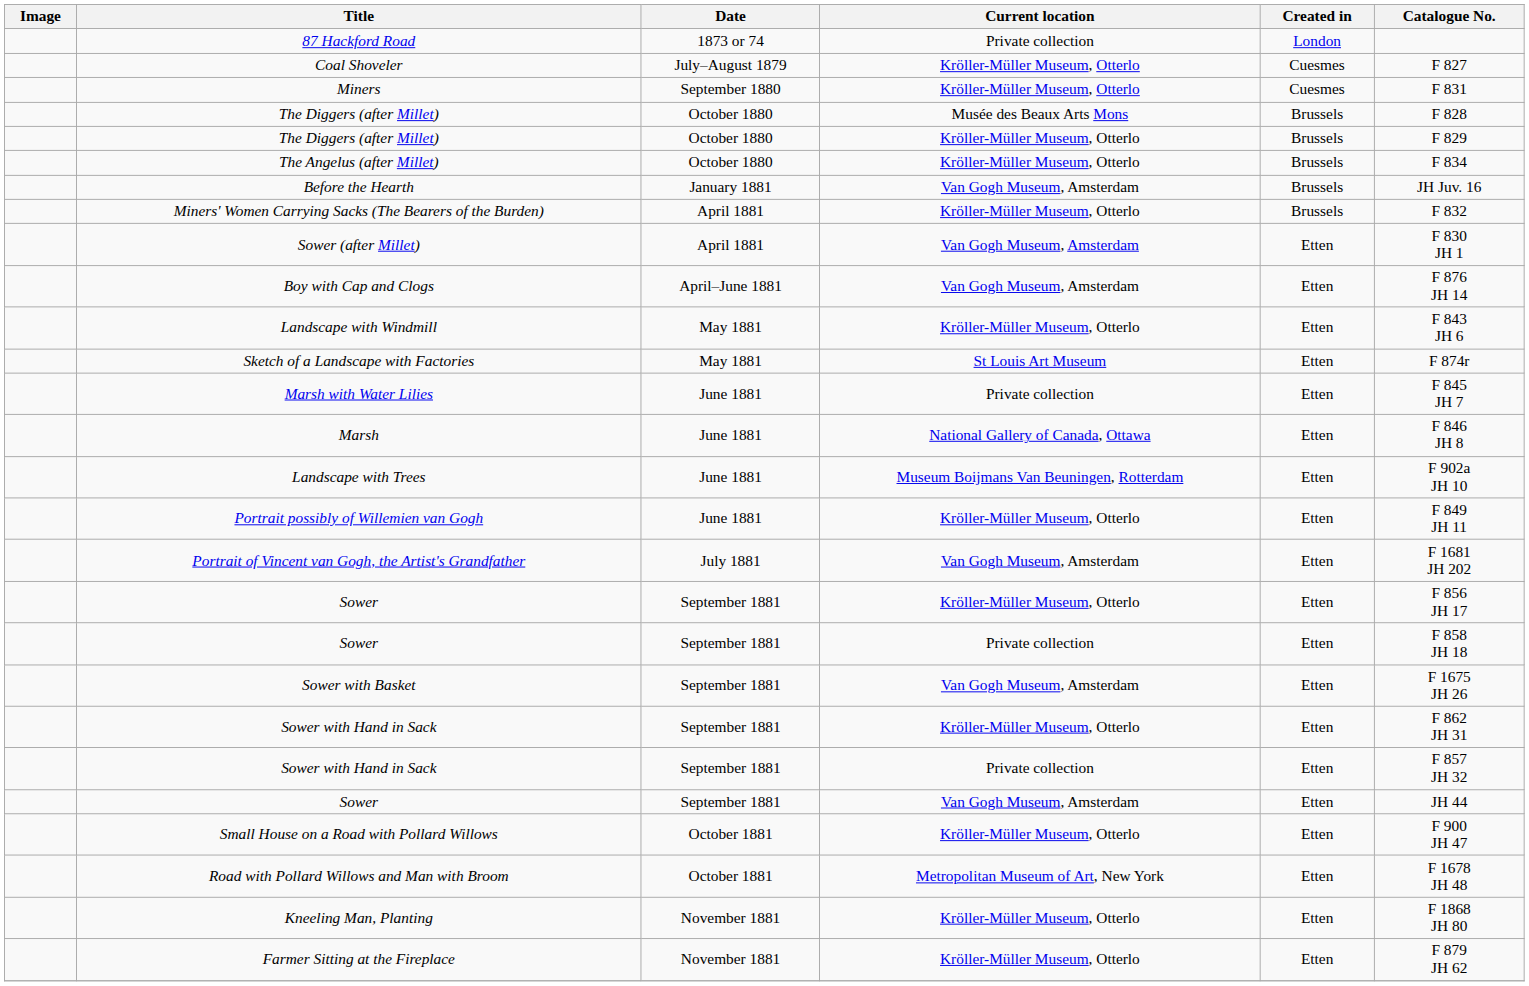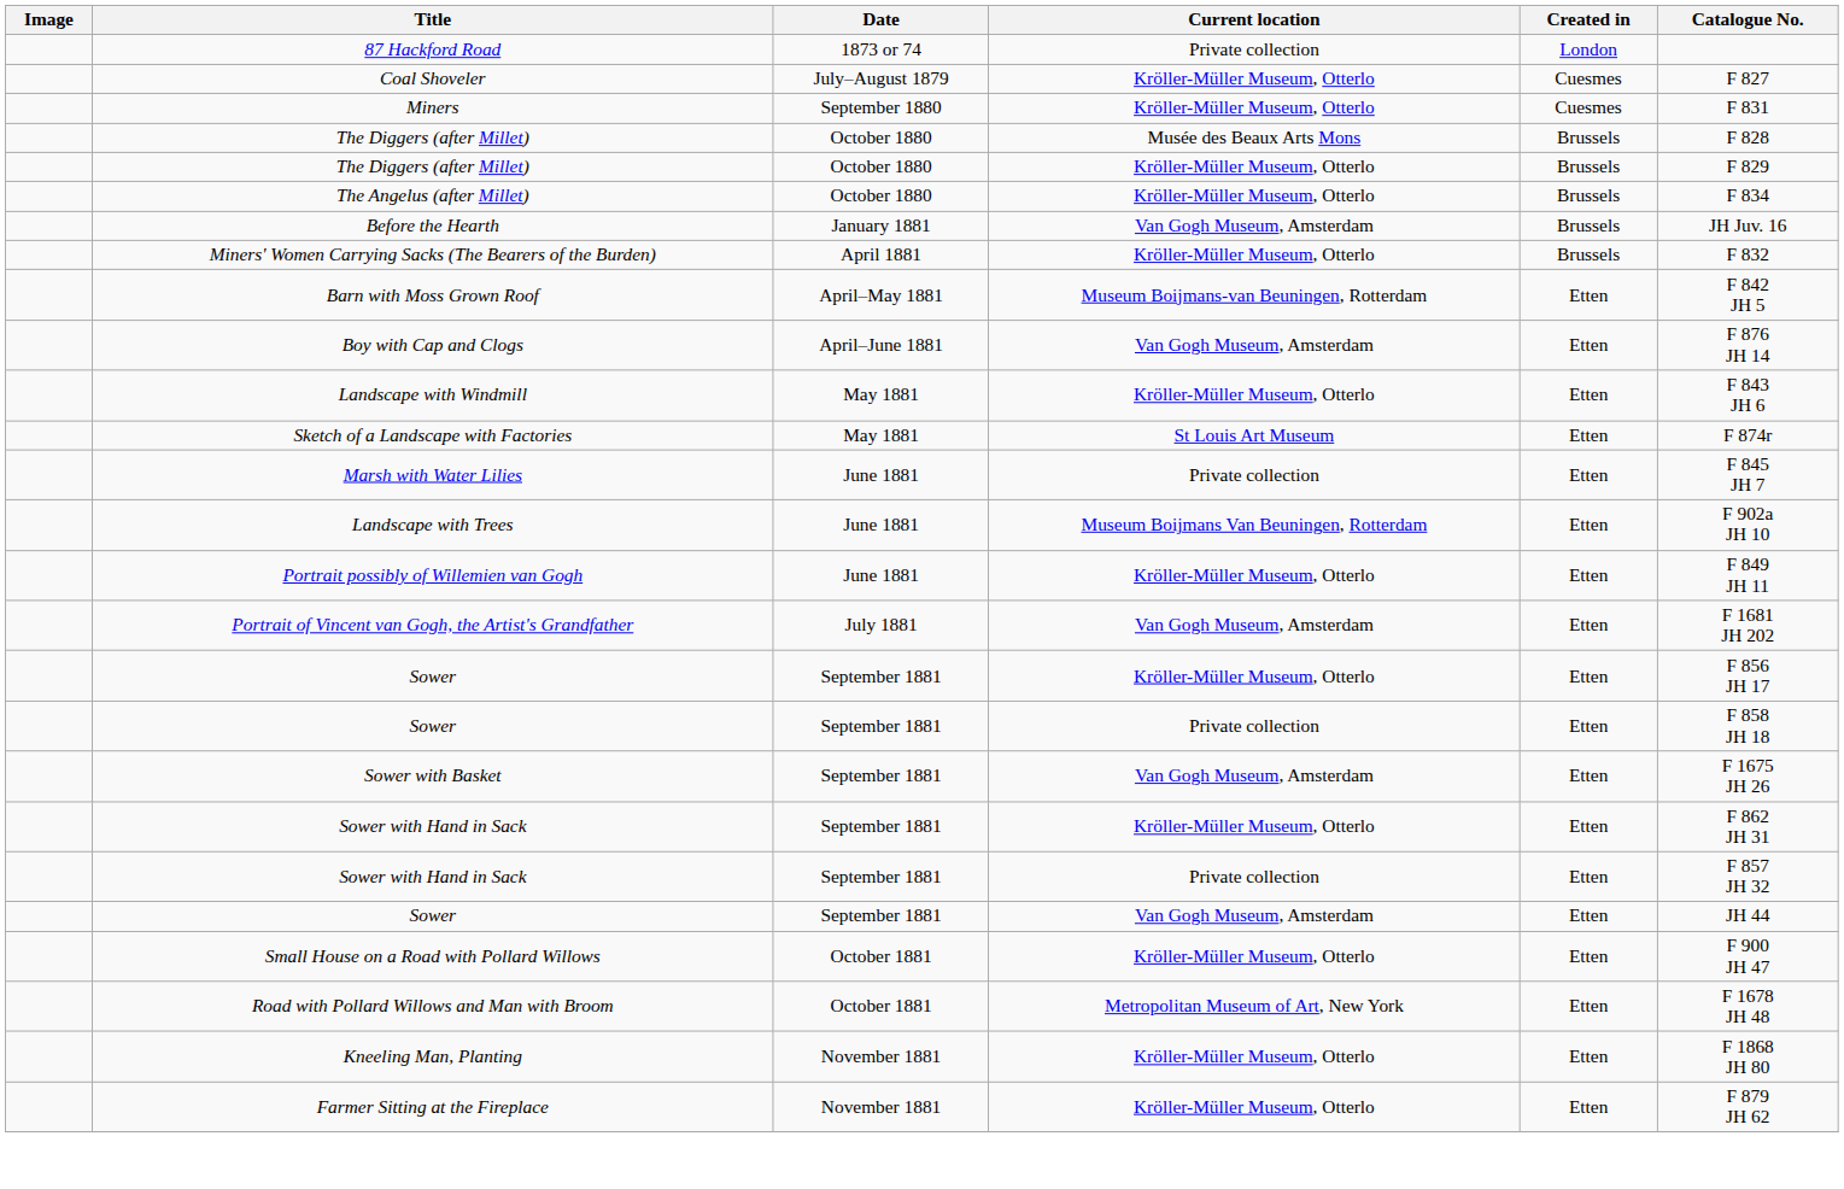 <table class="wikitable sortable" style="font-size:100%; text-align: center; width:100%">
 <tr>
 <th>Image</th>
 <th>Title</th>
 <th>Date</th>
 <th>Current location</th>
 <th>Created in</th>
 <th>Catalogue No.</th>
 </tr>
 <tr>
 <td></td>
 <td><em><a href='#'>87 Hackford Road</a></em></td>
 <td>1873 or 74</td>
 <td>Private collection</td>
 <td><a href='#'>London</a></td>
 <td></td>
 </tr>
 <tr>
 <td></td>
 <td><em>Coal Shoveler</em></td>
 <td>July–August 1879</td>
 <td><a href='#'>Kröller-Müller Museum</a>, <a href='#'>Otterlo</a></td>
 <td>Cuesmes</td>
 <td>F 827</td>
 </tr>
 <tr>
 <td></td>
 <td><em>Miners</em></td>
 <td>September 1880</td>
 <td><a href='#'>Kröller-Müller Museum</a>, <a href='#'>Otterlo</a></td>
 <td>Cuesmes</td>
 <td>F 831</td>
 </tr>
 <tr>
 <td></td>
 <td><em>The Diggers (after <a href='#'>Millet</a>)</em></td>
 <td>October 1880</td>
 <td>Musée des Beaux Arts <a href='#'>Mons</a></td>
 <td>Brussels</td>
 <td>F 828</td>
 </tr>
 <tr>
 <td></td>
 <td><em>The Diggers (after <a href='#'>Millet</a>)</em></td>
 <td>October 1880</td>
 <td><a href='#'>Kröller-Müller Museum</a>, Otterlo</td>
 <td>Brussels</td>
 <td>F 829</td>
 </tr>
 <tr>
 <td></td>
 <td><em>The Angelus (after <a href='#'>Millet</a>)</em></td>
 <td>October 1880</td>
 <td><a href='#'>Kröller-Müller Museum</a>, Otterlo</td>
 <td>Brussels</td>
 <td>F 834</td>
 </tr>
 <tr>
 <td></td>
 <td><em>Before the Hearth</em></td>
 <td>January 1881</td>
 <td><a href='#'>Van Gogh Museum</a>, Amsterdam</td>
 <td>Brussels</td>
 <td>JH Juv. 16</td>
 </tr>
 <tr>
 <td></td>
 <td><em>Miners' Women Carrying Sacks (The Bearers of the Burden)</em></td>
 <td>April 1881</td>
 <td><a href='#'>Kröller-Müller Museum</a>, Otterlo</td>
 <td>Brussels</td>
 <td>F 832</td>
 </tr>
 <tr>
 <td></td>
-<td><em>Sower (after <a href='#'>Millet</a>)</em></td>
-<td>April 1881</td>
-<td><a href='#'>Van Gogh Museum</a>, <a href='#'>Amsterdam</a></td>
+<td><em>Barn with Moss Grown Roof</em></td>
+<td>April–May 1881</td>
+<td><a href='#'>Museum Boijmans-van Beuningen</a>, Rotterdam</td>
 <td>Etten</td>
-<td>F 830<br>JH 1</td>
+<td>F 842<br>JH 5</td>
 </tr>
 <tr>
 <td></td>
 <td><em>Boy with Cap and Clogs</em></td>
 <td>April–June 1881</td>
 <td><a href='#'>Van Gogh Museum</a>, Amsterdam</td>
 <td>Etten</td>
 <td>F 876<br>JH 14</td>
 </tr>
 <tr>
 <td></td>
 <td><em>Landscape with Windmill</em></td>
 <td>May 1881</td>
 <td><a href='#'>Kröller-Müller Museum</a>, Otterlo</td>
 <td>Etten</td>
 <td>F 843<br>JH 6</td>
 </tr>
 <tr>
 <td></td>
 <td><em>Sketch of a Landscape with Factories</em></td>
 <td>May 1881</td>
 <td><a href='#'>St Louis Art Museum</a></td>
 <td>Etten</td>
 <td>F 874r</td>
 </tr>
 <tr>
 <td></td>
 <td><em><a href='#'>Marsh with Water Lilies</a></em></td>
 <td>June 1881</td>
 <td>Private collection</td>
 <td>Etten</td>
 <td>F 845<br>JH 7</td>
-</tr>
-<tr>
-<td></td>
-<td><em>Marsh</em></td>
-<td>June 1881</td>
-<td><a href='#'>National Gallery of Canada</a>, <a href='#'>Ottawa</a></td>
-<td>Etten</td>
-<td>F 846<br>JH 8</td>
 </tr>
 <tr>
 <td></td>
 <td><em>Landscape with Trees</em></td>
 <td>June 1881</td>
 <td><a href='#'>Museum Boijmans Van Beuningen</a>, <a href='#'>Rotterdam</a></td>
 <td>Etten</td>
 <td>F 902a<br>JH 10</td>
 </tr>
 <tr>
 <td></td>
 <td><em><a href='#'>Portrait possibly of Willemien van Gogh</a></em></td>
 <td>June 1881</td>
 <td><a href='#'>Kröller-Müller Museum</a>, Otterlo</td>
 <td>Etten</td>
 <td>F 849<br>JH 11</td>
 </tr>
 <tr>
 <td></td>
 <td><em><a href='#'>Portrait of Vincent van Gogh, the Artist's Grandfather</a></em></td>
 <td>July 1881</td>
 <td><a href='#'>Van Gogh Museum</a>, Amsterdam</td>
 <td>Etten</td>
 <td>F 1681<br>JH 202</td>
 </tr>
 <tr>
 <td></td>
 <td><em>Sower</em></td>
 <td>September 1881</td>
 <td><a href='#'>Kröller-Müller Museum</a>, Otterlo</td>
 <td>Etten</td>
 <td>F 856<br>JH 17</td>
 </tr>
 <tr>
 <td></td>
 <td><em>Sower</em></td>
 <td>September 1881</td>
 <td>Private collection</td>
 <td>Etten</td>
 <td>F 858<br>JH 18</td>
 </tr>
 <tr>
 <td></td>
 <td><em>Sower with Basket</em></td>
 <td>September 1881</td>
 <td><a href='#'>Van Gogh Museum</a>, Amsterdam</td>
 <td>Etten</td>
 <td>F 1675<br>JH 26</td>
 </tr>
 <tr>
 <td></td>
 <td><em>Sower with Hand in Sack</em></td>
 <td>September 1881</td>
 <td><a href='#'>Kröller-Müller Museum</a>, Otterlo</td>
 <td>Etten</td>
 <td>F 862<br>JH 31</td>
 </tr>
 <tr>
 <td></td>
 <td><em>Sower with Hand in Sack</em></td>
 <td>September 1881</td>
 <td>Private collection</td>
 <td>Etten</td>
 <td>F 857<br>JH 32</td>
 </tr>
 <tr>
 <td></td>
 <td><em>Sower</em></td>
 <td>September 1881</td>
 <td><a href='#'>Van Gogh Museum</a>, Amsterdam</td>
 <td>Etten</td>
 <td>JH 44</td>
 </tr>
 <tr>
 <td></td>
 <td><em>Small House on a Road with Pollard Willows</em></td>
 <td>October 1881</td>
 <td><a href='#'>Kröller-Müller Museum</a>, Otterlo</td>
 <td>Etten</td>
 <td>F 900<br>JH 47</td>
 </tr>
 <tr>
 <td></td>
 <td><em>Road with Pollard Willows and Man with Broom</em></td>
 <td>October 1881</td>
 <td><a href='#'>Metropolitan Museum of Art</a>, New York</td>
 <td>Etten</td>
 <td>F 1678<br>JH 48</td>
 </tr>
 <tr>
 <td></td>
 <td><em>Kneeling Man, Planting</em></td>
 <td>November 1881</td>
 <td><a href='#'>Kröller-Müller Museum</a>, Otterlo</td>
 <td>Etten</td>
 <td>F 1868<br>JH 80</td>
 </tr>
 <tr>
 <td></td>
 <td><em>Farmer Sitting at the Fireplace</em></td>
 <td>November 1881</td>
 <td><a href='#'>Kröller-Müller Museum</a>, Otterlo</td>
 <td>Etten</td>
 <td>F 879<br>JH 62</td>
 </tr>
 <tr>
 </tr>
 </table>
